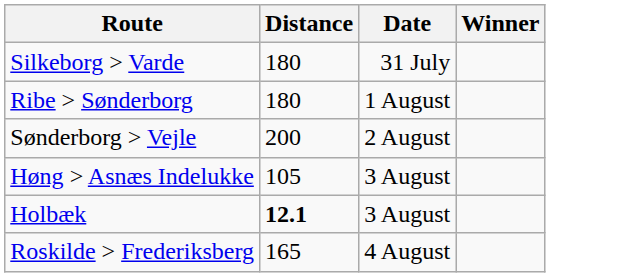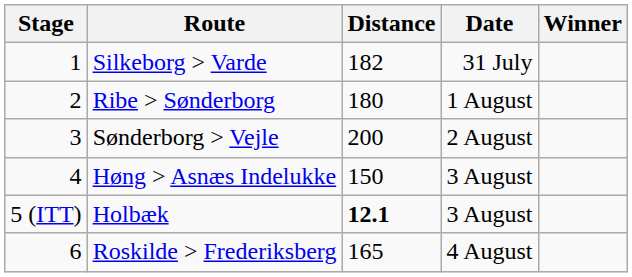 <table class="wikitable">
 <tr>
+<th>Stage</th>
 <th>Route</th>
 <th>Distance</th>
 <th>Date</th>
 <th>Winner</th>
 </tr>
 <tr>
+<td align=right>1</td>
 <td><a href='#'>Silkeborg</a> > <a href='#'>Varde</a></td>
-<td>180</td>
+<td>182</td>
 <td align=right>31 July</td>
 <td></td>
 </tr>
 <tr>
+<td align=right>2</td>
 <td><a href='#'>Ribe</a> > <a href='#'>Sønderborg</a></td>
 <td>180</td>
 <td align=right>1 August</td>
 <td></td>
 </tr>
 <tr>
+<td align=right>3</td>
 <td>Sønderborg > <a href='#'>Vejle</a></td>
 <td>200</td>
 <td align=right>2 August</td>
 <td></td>
 </tr>
 <tr>
+<td align=right>4</td>
 <td><a href='#'>Høng</a> > <a href='#'>Asnæs Indelukke</a></td>
-<td>105</td>
+<td>150</td>
 <td align=right>3 August</td>
 <td></td>
 </tr>
 <tr>
+<td align=right>5 (<a href='#'>ITT</a>)</td>
 <td><a href='#'>Holbæk</a></td>
 <td><strong>12.1</strong></td>
 <td align=right>3 August</td>
 <td></td>
 </tr>
 <tr>
+<td align=right>6</td>
 <td><a href='#'>Roskilde</a> > <a href='#'>Frederiksberg</a></td>
 <td>165</td>
 <td align=right>4 August</td>
 <td></td>
 </tr>
 </table>
